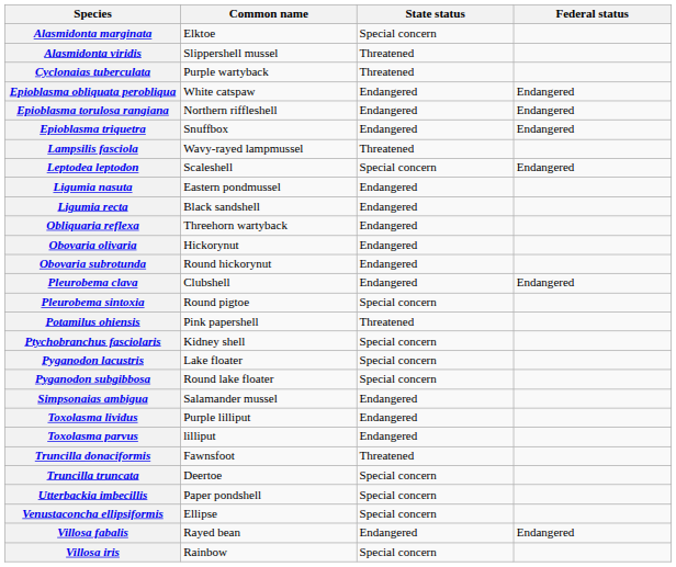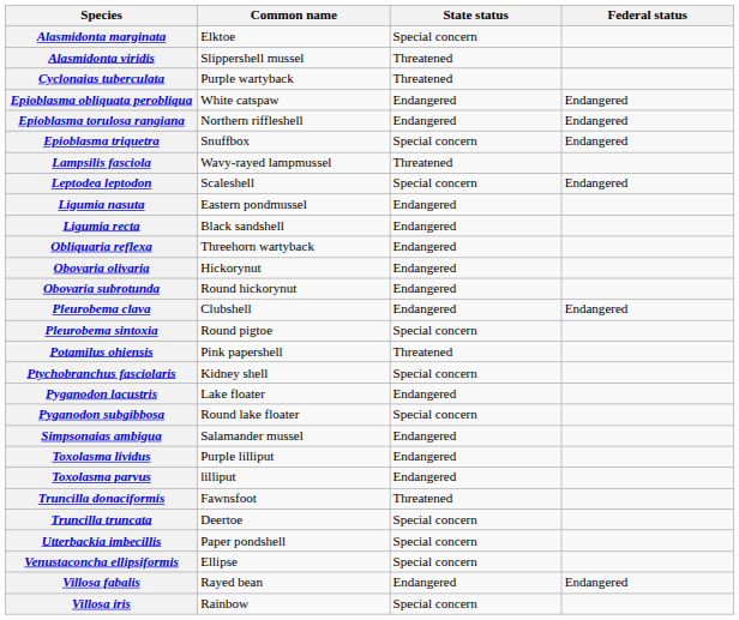 <table class="wikitable sortable plainrowheaders">
 <tr>
 <th scope="col" style="width:225px;">Species</th>
 <th scope="col" style="width:225px;">Common name</th>
 <th scope="col" style="width:200px;">State status</th>
 <th scope="col" style="width:200px;">Federal status</th>
 </tr>
 <tr>
 <th scope="row"><em><a href='#'>Alasmidonta marginata</a></em></th>
 <td>Elktoe</td>
 <td>Special concern</td>
 <td></td>
 </tr>
 <tr>
 <th scope="row"><em><a href='#'>Alasmidonta viridis</a></em></th>
 <td>Slippershell mussel</td>
 <td>Threatened</td>
 <td></td>
 </tr>
 <tr>
 <th scope="row"><em><a href='#'>Cyclonaias tuberculata</a></em></th>
 <td>Purple wartyback</td>
 <td>Threatened</td>
 <td></td>
 </tr>
 <tr>
 <th scope="row"><em><a href='#'>Epioblasma obliquata perobliqua</a></em></th>
 <td>White catspaw</td>
 <td>Endangered</td>
 <td>Endangered</td>
 </tr>
 <tr>
 <th scope="row"><em><a href='#'>Epioblasma torulosa rangiana</a></em></th>
 <td>Northern riffleshell</td>
 <td>Endangered</td>
 <td>Endangered</td>
 </tr>
 <tr>
 <th scope="row"><em><a href='#'>Epioblasma triquetra</a></em></th>
 <td>Snuffbox</td>
-<td>Endangered</td>
+<td>Special concern</td>
 <td>Endangered</td>
 </tr>
 <tr>
 <th scope="row"><em><a href='#'>Lampsilis fasciola</a></em></th>
 <td>Wavy-rayed lampmussel</td>
 <td>Threatened</td>
 <td></td>
 </tr>
 <tr>
 <th scope="row"><em><a href='#'>Leptodea leptodon</a></em></th>
 <td>Scaleshell</td>
 <td>Special concern</td>
 <td>Endangered</td>
 </tr>
 <tr>
 <th scope="row"><em><a href='#'>Ligumia nasuta</a></em></th>
 <td>Eastern pondmussel</td>
 <td>Endangered</td>
 <td></td>
 </tr>
 <tr>
 <th scope="row"><em><a href='#'>Ligumia recta</a></em></th>
 <td>Black sandshell</td>
 <td>Endangered</td>
 <td></td>
 </tr>
 <tr>
 <th scope="row"><em><a href='#'>Obliquaria reflexa</a></em></th>
 <td>Threehorn wartyback</td>
 <td>Endangered</td>
 <td></td>
 </tr>
 <tr>
 <th scope="row"><em><a href='#'>Obovaria olivaria</a></em></th>
 <td>Hickorynut</td>
 <td>Endangered</td>
 <td></td>
 </tr>
 <tr>
 <th scope="row"><em><a href='#'>Obovaria subrotunda</a></em></th>
 <td>Round hickorynut</td>
 <td>Endangered</td>
 <td></td>
 </tr>
 <tr>
 <th scope="row"><em><a href='#'>Pleurobema clava</a></em></th>
 <td>Clubshell</td>
 <td>Endangered</td>
 <td>Endangered</td>
 </tr>
 <tr>
 <th scope="row"><em><a href='#'>Pleurobema sintoxia</a></em></th>
 <td>Round pigtoe</td>
 <td>Special concern</td>
 <td></td>
 </tr>
 <tr>
 <th scope="row"><em><a href='#'>Potamilus ohiensis</a></em></th>
 <td>Pink papershell</td>
 <td>Threatened</td>
 <td></td>
 </tr>
 <tr>
 <th scope="row"><em><a href='#'>Ptychobranchus fasciolaris</a></em></th>
 <td>Kidney shell</td>
 <td>Special concern</td>
 <td></td>
 </tr>
 <tr>
 <th scope="row"><em><a href='#'>Pyganodon lacustris</a></em></th>
 <td>Lake floater</td>
-<td>Special concern</td>
+<td>Endangered</td>
 <td></td>
 </tr>
 <tr>
 <th scope="row"><em><a href='#'>Pyganodon subgibbosa</a></em></th>
 <td>Round lake floater</td>
 <td>Special concern</td>
 <td></td>
 </tr>
 <tr>
 <th scope="row"><em><a href='#'>Simpsonaias ambigua</a></em></th>
 <td>Salamander mussel</td>
 <td>Endangered</td>
 <td></td>
 </tr>
 <tr>
 <th scope="row"><em><a href='#'>Toxolasma lividus</a></em></th>
 <td>Purple lilliput</td>
 <td>Endangered</td>
 <td></td>
 </tr>
 <tr>
 <th scope="row"><em><a href='#'>Toxolasma parvus</a></em></th>
 <td>lilliput</td>
 <td>Endangered</td>
 <td></td>
 </tr>
 <tr>
 <th scope="row"><em><a href='#'>Truncilla donaciformis</a></em></th>
 <td>Fawnsfoot</td>
 <td>Threatened</td>
 <td></td>
 </tr>
 <tr>
 <th scope="row"><em><a href='#'>Truncilla truncata</a></em></th>
 <td>Deertoe</td>
 <td>Special concern</td>
 <td></td>
 </tr>
 <tr>
 <th scope="row"><em><a href='#'>Utterbackia imbecillis</a></em></th>
 <td>Paper pondshell</td>
 <td>Special concern</td>
 <td></td>
 </tr>
 <tr>
 <th scope="row"><em><a href='#'>Venustaconcha ellipsiformis</a></em></th>
 <td>Ellipse</td>
 <td>Special concern</td>
 <td></td>
 </tr>
 <tr>
 <th scope="row"><em><a href='#'>Villosa fabalis</a></em></th>
 <td>Rayed bean</td>
 <td>Endangered</td>
 <td>Endangered</td>
 </tr>
 <tr>
 <th scope="row"><em><a href='#'>Villosa iris</a></em></th>
 <td>Rainbow</td>
 <td>Special concern</td>
 <td></td>
 </tr>
 </table>
